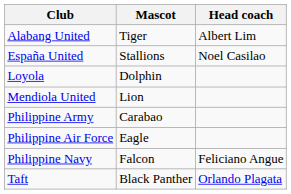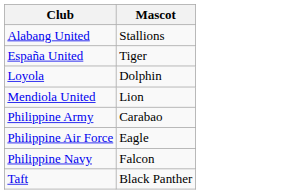 <table class="wikitable sortable" style="text-align:left">
 <tr>
 <th>Club</th>
 <th>Mascot</th>
-<th>Head coach</th>
 </tr>
 <tr>
 <td><a href='#'>Alabang United</a></td>
-<td>Tiger</td>
-<td>Albert Lim</td>
+<td>Stallions</td>
 </tr>
 <tr>
 <td><a href='#'>España United</a></td>
-<td>Stallions</td>
-<td>Noel Casilao</td>
+<td>Tiger</td>
 </tr>
 <tr>
 <td><a href='#'>Loyola</a></td>
 <td>Dolphin</td>
-<td></td>
 </tr>
 <tr>
 <td><a href='#'>Mendiola United</a></td>
 <td>Lion</td>
-<td></td>
 </tr>
 <tr>
 <td><a href='#'>Philippine Army</a></td>
 <td>Carabao</td>
-<td></td>
 </tr>
 <tr>
 <td><a href='#'>Philippine Air Force</a></td>
 <td>Eagle</td>
-<td></td>
 </tr>
 <tr>
 <td><a href='#'>Philippine Navy</a></td>
 <td>Falcon</td>
-<td>Feliciano Angue</td>
 </tr>
 <tr>
 <td><a href='#'>Taft</a></td>
 <td>Black Panther</td>
-<td><a href='#'>Orlando Plagata</a></td>
 </tr>
 </table>
